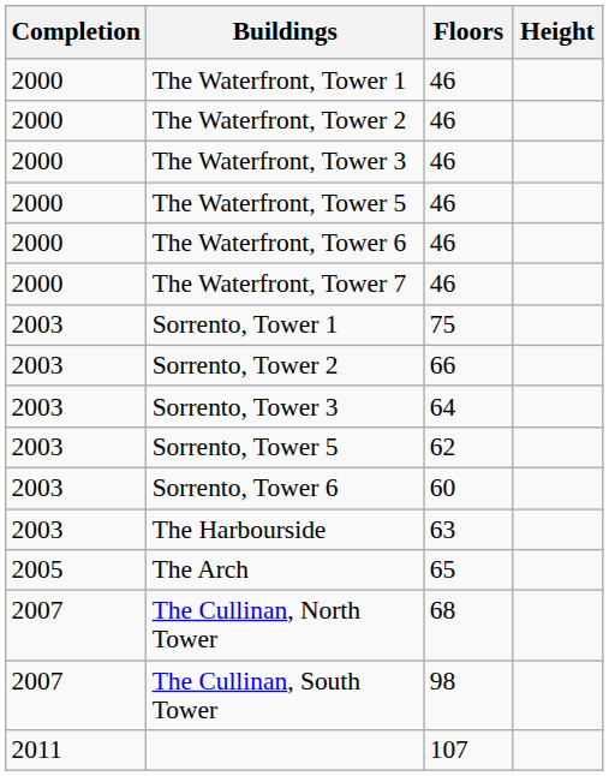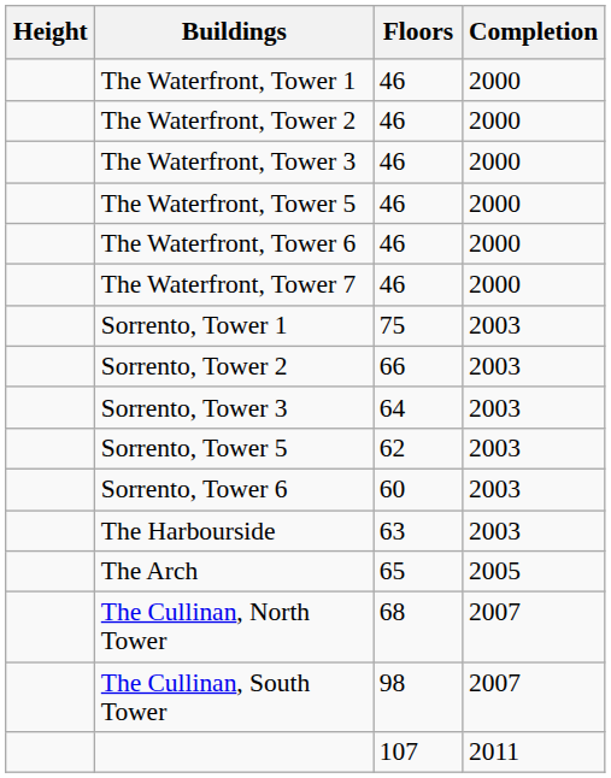 <table class="wikitable sortable collapsible collapsed">
 <tr>
-<th style="width:67px; height:26px;">Completion</th>
+<th style="width:48px;">Height</th>
 <th style="width:165px;">Buildings</th>
 <th style="width:48px;">Floors</th>
-<th style="width:48px;">Height</th>
+<th style="width:67px; height:26px;">Completion</th>
 </tr>
 <tr style="vertical-align:top;">
-<td style="height:13px;">2000</td>
+<td></td>
 <td>The Waterfront, Tower 1</td>
 <td>46</td>
-<td></td>
+<td style="height:13px;">2000</td>
 </tr>
 <tr style="vertical-align:top;">
-<td style="height:13px;">2000</td>
+<td></td>
 <td>The Waterfront, Tower 2</td>
 <td>46</td>
-<td></td>
+<td style="height:13px;">2000</td>
 </tr>
 <tr style="vertical-align:top;">
-<td style="height:13px;">2000</td>
+<td></td>
 <td>The Waterfront, Tower 3</td>
 <td>46</td>
-<td></td>
+<td style="height:13px;">2000</td>
 </tr>
 <tr style="vertical-align:top;">
-<td style="height:13px;">2000</td>
+<td></td>
 <td>The Waterfront, Tower 5</td>
 <td>46</td>
-<td></td>
+<td style="height:13px;">2000</td>
 </tr>
 <tr style="vertical-align:top;">
-<td style="height:13px;">2000</td>
+<td></td>
 <td>The Waterfront, Tower 6</td>
 <td>46</td>
-<td></td>
+<td style="height:13px;">2000</td>
 </tr>
 <tr style="vertical-align:top;">
-<td style="height:13px;">2000</td>
+<td></td>
 <td>The Waterfront, Tower 7</td>
 <td>46</td>
-<td></td>
+<td style="height:13px;">2000</td>
 </tr>
 <tr style="vertical-align:top;">
-<td style="height:13px;">2003</td>
+<td></td>
 <td>Sorrento, Tower 1</td>
 <td>75</td>
-<td></td>
+<td style="height:13px;">2003</td>
 </tr>
 <tr style="vertical-align:top;">
-<td style="height:13px;">2003</td>
+<td></td>
 <td>Sorrento, Tower 2</td>
 <td>66</td>
-<td></td>
+<td style="height:13px;">2003</td>
 </tr>
 <tr style="vertical-align:top;">
-<td style="height:13px;">2003</td>
+<td></td>
 <td>Sorrento, Tower 3</td>
 <td>64</td>
-<td></td>
+<td style="height:13px;">2003</td>
 </tr>
 <tr style="vertical-align:top;">
-<td style="height:13px;">2003</td>
+<td></td>
 <td>Sorrento, Tower 5</td>
 <td>62</td>
-<td></td>
+<td style="height:13px;">2003</td>
 </tr>
 <tr style="vertical-align:top;">
-<td style="height:13px;">2003</td>
+<td></td>
 <td>Sorrento, Tower 6</td>
 <td>60</td>
-<td></td>
+<td style="height:13px;">2003</td>
 </tr>
 <tr style="vertical-align:top;">
-<td style="height:13px;">2003</td>
+<td></td>
 <td>The Harbourside</td>
 <td>63</td>
-<td></td>
+<td style="height:13px;">2003</td>
 </tr>
 <tr style="vertical-align:top;">
-<td style="height:13px;">2005</td>
+<td></td>
 <td>The Arch</td>
 <td>65</td>
-<td></td>
+<td style="height:13px;">2005</td>
 </tr>
 <tr style="vertical-align:top;">
-<td style="height:13px;">2007</td>
+<td></td>
 <td><a href='#'>The Cullinan</a>, North Tower</td>
 <td>68</td>
-<td></td>
+<td style="height:13px;">2007</td>
 </tr>
 <tr style="vertical-align:top;">
-<td style="height:13px;">2007</td>
+<td></td>
 <td><a href='#'>The Cullinan</a>, South Tower</td>
 <td>98</td>
-<td></td>
+<td style="height:13px;">2007</td>
 </tr>
 <tr style="vertical-align:top;">
-<td style="height:13px;">2011</td>
+<td></td>
 <td></td>
 <td>107</td>
-<td></td>
+<td style="height:13px;">2011</td>
 </tr>
 </table>
